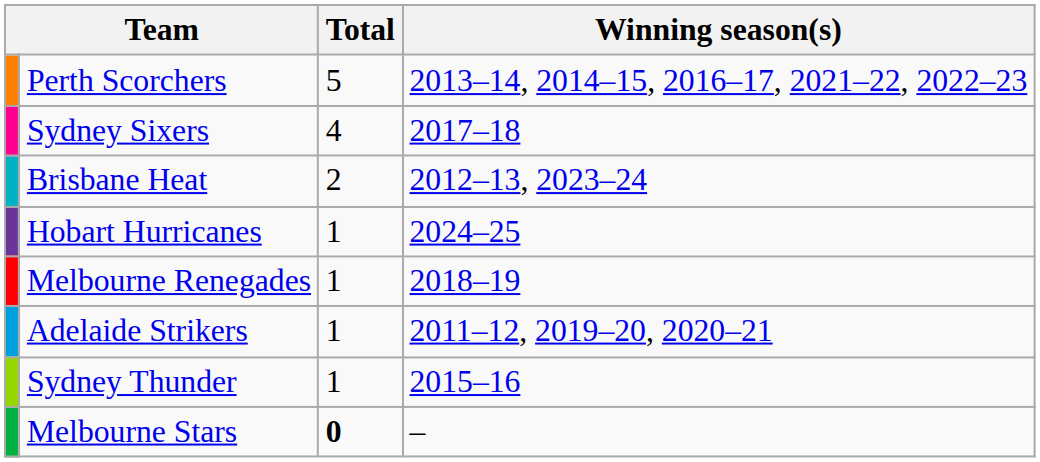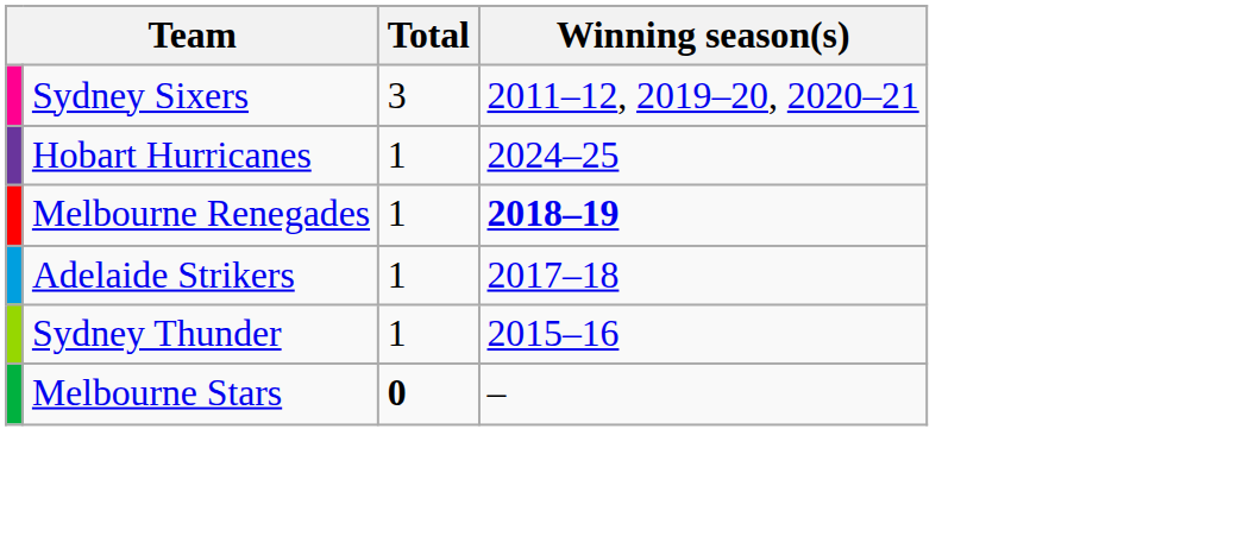 <table class="wikitable">
 <tr>
 <th colspan="2">Team</th>
 <th>Total</th>
 <th>Winning season(s)</th>
 </tr>
 <tr>
-<td style="background:#FF8000;"></td>
-<td><a href='#'>Perth Scorchers</a></td>
-<td>5</td>
-<td><a href='#'>2013–14</a>, <a href='#'>2014–15</a>, <a href='#'>2016–17</a>, <a href='#'>2021–22</a>, <a href='#'>2022–23</a></td>
-</tr>
-<tr>
 <td style="background:#FF0090;"></td>
 <td><a href='#'>Sydney Sixers</a></td>
-<td>4</td>
-<td><a href='#'>2017–18</a></td>
-</tr>
-<tr>
-<td style="background:#00B3C4;"></td>
-<td><a href='#'>Brisbane Heat</a></td>
-<td>2</td>
-<td><a href='#'>2012–13</a>, <a href='#'>2023–24</a></td>
+<td>3</td>
+<td><a href='#'>2011–12</a>, <a href='#'>2019–20</a>, <a href='#'>2020–21</a></td>
 </tr>
 <tr>
 <td style="background:#69359C;"></td>
 <td><a href='#'>Hobart Hurricanes</a></td>
 <td>1</td>
 <td><a href='#'>2024–25</a></td>
 </tr>
 <tr>
 <td style="background:red;"></td>
 <td><a href='#'>Melbourne Renegades</a></td>
 <td>1</td>
-<td><a href='#'>2018–19</a></td>
+<td><strong><a href='#'>2018–19</a></strong></td>
 </tr>
 <tr>
 <td style="background:#009FDF;"></td>
 <td><a href='#'>Adelaide Strikers</a></td>
 <td>1</td>
-<td><a href='#'>2011–12</a>, <a href='#'>2019–20</a>, <a href='#'>2020–21</a></td>
+<td><a href='#'>2017–18</a></td>
 </tr>
 <tr>
 <td style="background:#96D701;"></td>
 <td><a href='#'>Sydney Thunder</a></td>
 <td>1</td>
 <td><a href='#'>2015–16</a></td>
 </tr>
 <tr>
 <td style="background:#00B13F;"></td>
 <td><a href='#'>Melbourne Stars</a></td>
 <td><strong>0</strong></td>
 <td>–</td>
 </tr>
 </table>
